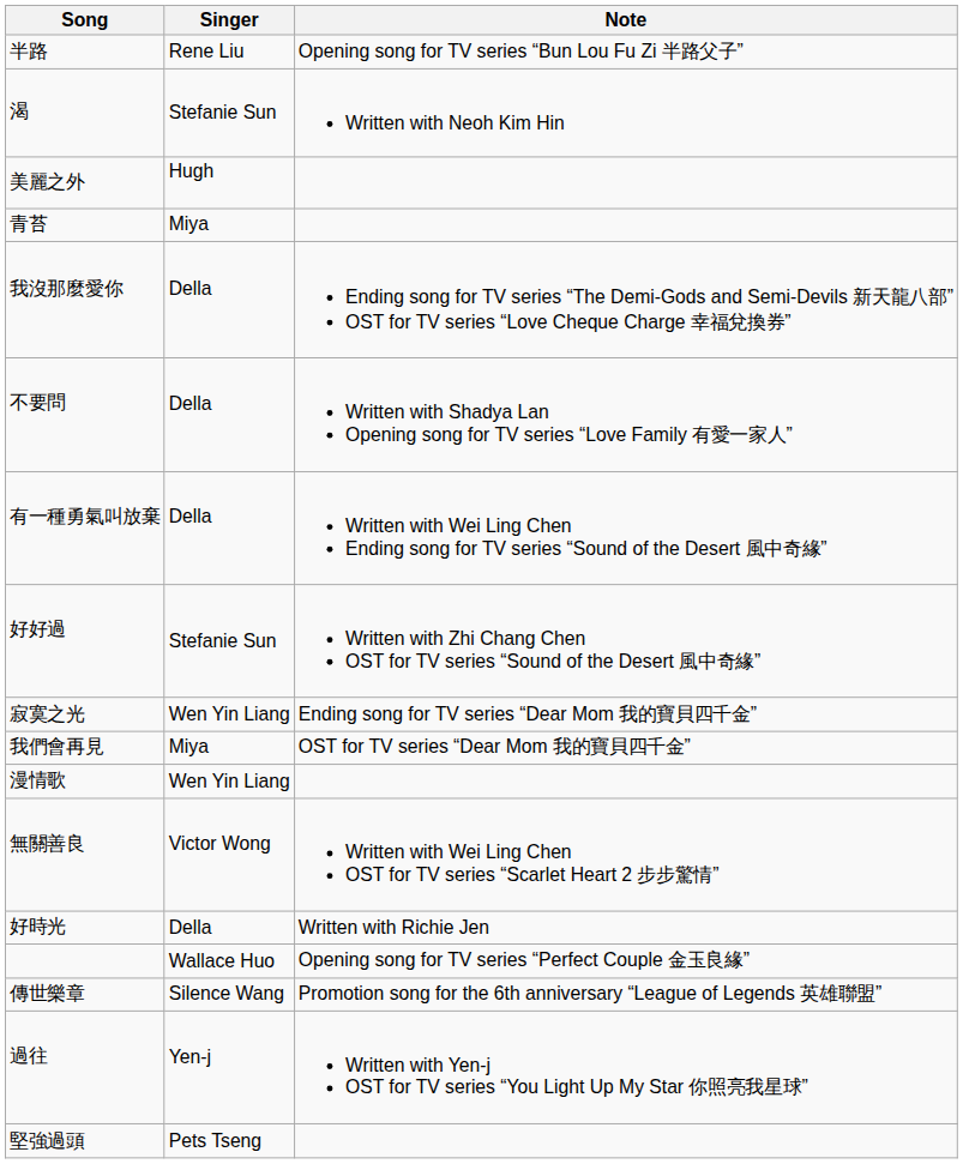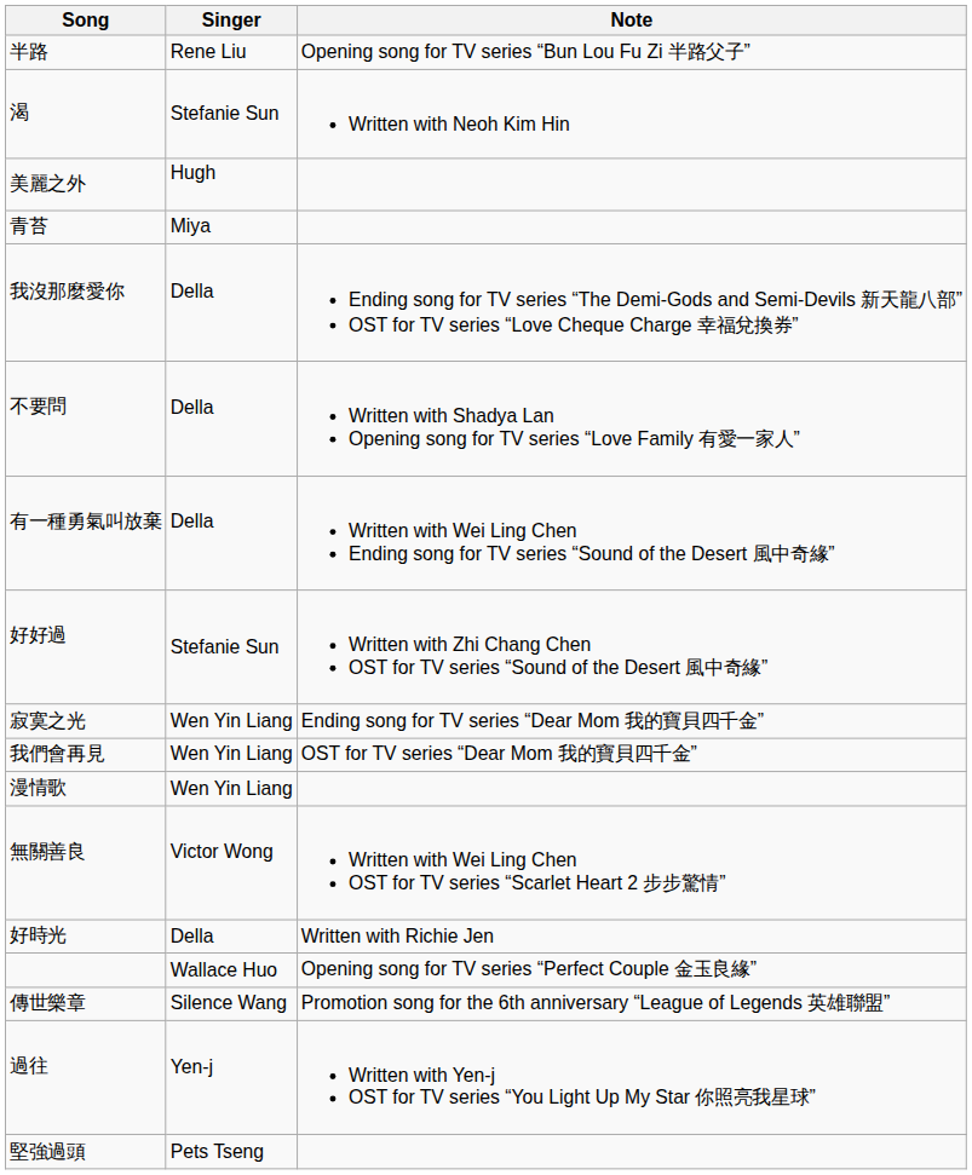 <table class="wikitable">
 <tr>
 <th>Song</th>
 <th>Singer</th>
 <th>Note</th>
 </tr>
 <tr>
 <td>半路</td>
 <td>Rene Liu</td>
 <td>Opening song for TV series “Bun Lou Fu Zi 半路父子”</td>
 </tr>
 <tr>
 <td>渴</td>
 <td>Stefanie Sun</td>
 <td><br><ul><li>Written with Neoh Kim Hin</li></ul></td>
 </tr>
 <tr>
 <td>美麗之外</td>
 <td>Hugh<br><br></td>
 <td></td>
 </tr>
 <tr>
 <td>青苔</td>
 <td>Miya</td>
 <td></td>
 </tr>
 <tr>
 <td>我沒那麼愛你<br><br></td>
 <td>Della<br><br></td>
 <td><br><ul><li>Ending song for TV series “The Demi-Gods and Semi-Devils 新天龍八部”</li><li>OST for TV series “Love Cheque Charge 幸福兌換券”</li></ul></td>
 </tr>
 <tr>
 <td>不要問<br><br></td>
 <td>Della<br><br></td>
 <td><br><ul><li>Written with Shadya Lan</li><li>Opening song for TV series “Love Family 有愛一家人”</li></ul></td>
 </tr>
 <tr>
 <td>有一種勇氣叫放棄<br><br></td>
 <td>Della<br><br></td>
 <td><br><ul><li>Written with Wei Ling Chen</li><li>Ending song for TV series “Sound of the Desert 風中奇緣”</li></ul></td>
 </tr>
 <tr>
 <td>好好過<br><br></td>
 <td>Stefanie Sun</td>
 <td><br><ul><li>Written with Zhi Chang Chen</li><li>OST for TV series “Sound of the Desert 風中奇緣”</li></ul></td>
 </tr>
 <tr>
 <td>寂寞之光</td>
 <td>Wen Yin Liang</td>
 <td>Ending song for TV series “Dear Mom 我的寶貝四千金”</td>
 </tr>
 <tr>
 <td>我們會再見</td>
-<td>Miya</td>
+<td>Wen Yin Liang</td>
 <td>OST for TV series “Dear Mom 我的寶貝四千金”</td>
 </tr>
 <tr>
 <td>漫情歌</td>
 <td>Wen Yin Liang</td>
 <td></td>
 </tr>
 <tr>
 <td>無關善良<br><br></td>
 <td>Victor Wong<br><br></td>
 <td><br><ul><li>Written with Wei Ling Chen</li><li>OST for TV series “Scarlet Heart 2 步步驚情”</li></ul></td>
 </tr>
 <tr>
 <td>好時光</td>
 <td>Della</td>
 <td>Written with Richie Jen</td>
 </tr>
 <tr>
 <td></td>
 <td>Wallace Huo</td>
 <td>Opening song for TV series “Perfect Couple 金玉良緣”</td>
 </tr>
 <tr>
 <td>傳世樂章</td>
 <td>Silence Wang</td>
 <td>Promotion song for the 6th anniversary “League of Legends 英雄聯盟”</td>
 </tr>
 <tr>
 <td>過往<br><br></td>
 <td>Yen-j<br><br></td>
 <td><br><ul><li>Written with Yen-j</li><li>OST for TV series “You Light Up My Star 你照亮我星球”</li></ul></td>
 </tr>
 <tr>
 <td>堅強過頭</td>
 <td>Pets Tseng</td>
 <td></td>
 </tr>
 </table>
